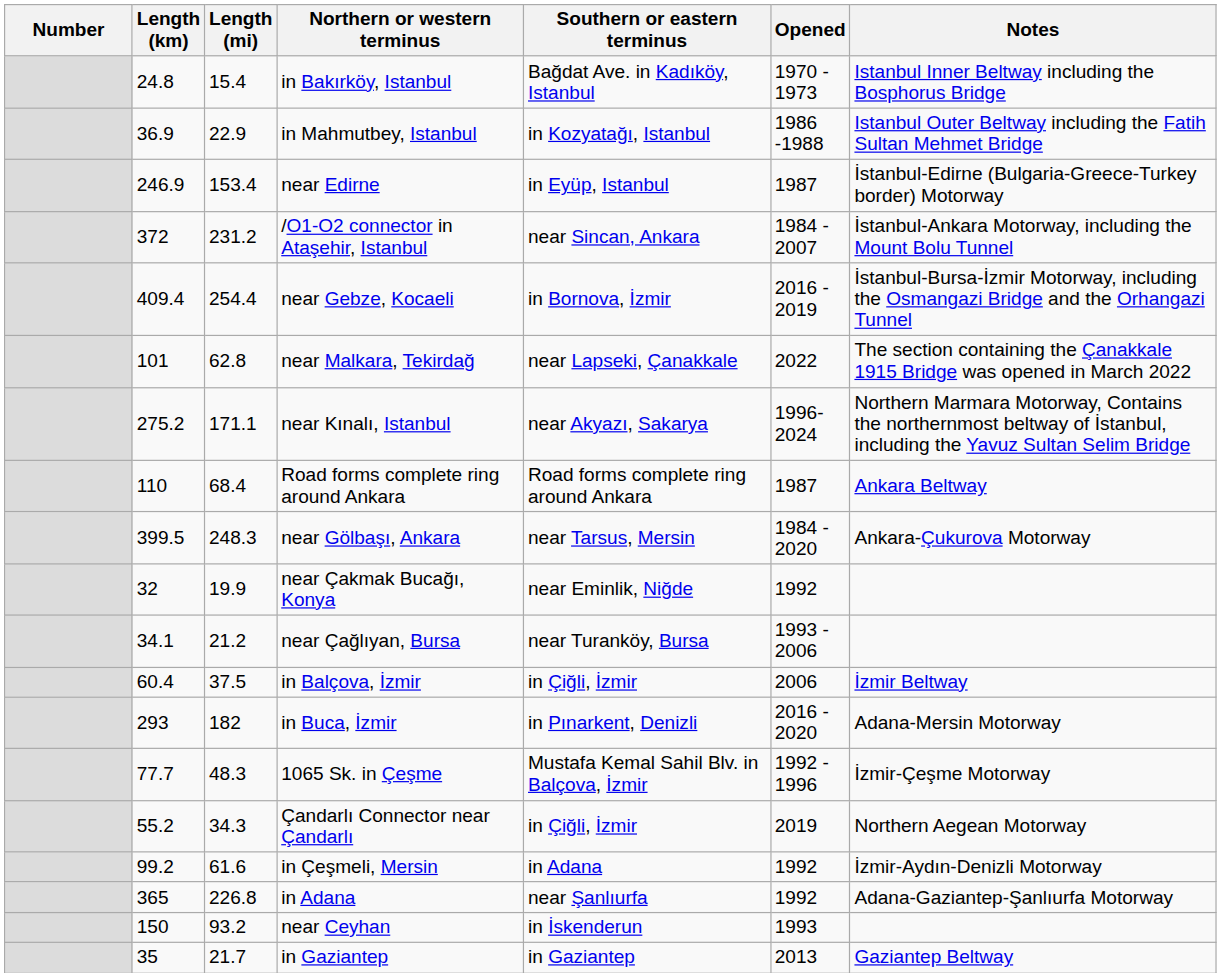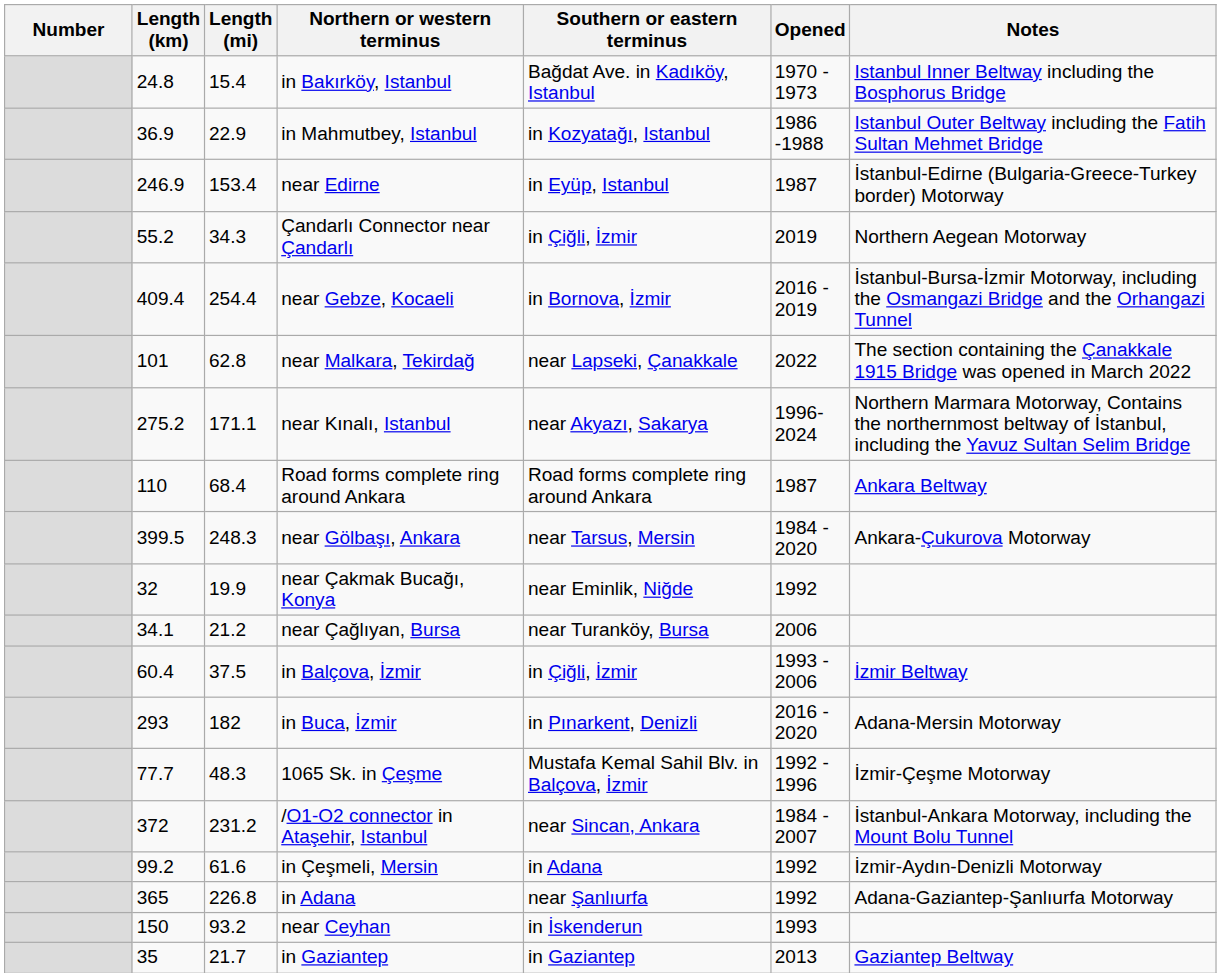 <table class="wikitable">
 <tr>
 <th width=100>Number</th>
 <th width="20">Length (km)</th>
 <th width=20>Length (mi)</th>
 <th width=200>Northern or western terminus</th>
 <th width=200>Southern or eastern terminus</th>
 <th width=40>Opened</th>
 <th width="300">Notes</th>
 </tr>
 <tr>
 <td style='background: #dcdcdc'></td>
 <td>24.8</td>
 <td>15.4</td>
 <td> in <a href='#'>Bakırköy</a>, <a href='#'>Istanbul</a></td>
 <td>Bağdat Ave. in <a href='#'>Kadıköy</a>, <a href='#'>Istanbul</a></td>
 <td>1970 - 1973</td>
 <td><a href='#'>Istanbul Inner Beltway</a> including the <a href='#'>Bosphorus Bridge</a></td>
 </tr>
 <tr>
 <td style='background: #dcdcdc'></td>
 <td>36.9</td>
 <td>22.9</td>
 <td> in Mahmutbey, <a href='#'>Istanbul</a></td>
 <td> in <a href='#'>Kozyatağı</a>, <a href='#'>Istanbul</a></td>
 <td>1986 -1988</td>
 <td><a href='#'>Istanbul Outer Beltway</a> including the <a href='#'>Fatih Sultan Mehmet Bridge</a></td>
 </tr>
 <tr>
 <td style='background: #dcdcdc'></td>
 <td>246.9</td>
 <td>153.4</td>
 <td> near <a href='#'>Edirne</a></td>
 <td> in <a href='#'>Eyüp</a>, <a href='#'>Istanbul</a></td>
 <td>1987</td>
 <td>İstanbul-Edirne (Bulgaria-Greece-Turkey border) Motorway</td>
 </tr>
 <tr>
 <td style='background: #dcdcdc'></td>
-<td>372</td>
-<td>231.2</td>
-<td>/<a href='#'>O1-O2 connector</a> in <a href='#'>Ataşehir</a>, <a href='#'>Istanbul</a></td>
-<td> near <a href='#'>Sincan, Ankara</a></td>
-<td>1984 - 2007</td>
-<td>İstanbul-Ankara Motorway, including the <a href='#'>Mount Bolu Tunnel</a></td>
+<td>55.2</td>
+<td>34.3</td>
+<td>Çandarlı Connector near <a href='#'>Çandarlı</a></td>
+<td> in <a href='#'>Çiğli</a>, <a href='#'>İzmir</a></td>
+<td>2019</td>
+<td>Northern Aegean Motorway</td>
 </tr>
 <tr>
 <td style="background: #dcdcdc"></td>
 <td>409.4</td>
 <td>254.4</td>
 <td> near <a href='#'>Gebze</a>, <a href='#'>Kocaeli</a></td>
 <td> in <a href='#'>Bornova</a>, <a href='#'>İzmir</a></td>
 <td>2016 - 2019</td>
 <td>İstanbul-Bursa-İzmir Motorway, including the <a href='#'>Osmangazi Bridge</a> and the <a href='#'>Orhangazi Tunnel</a></td>
 </tr>
 <tr>
 <td style='background: #dcdcdc'></td>
 <td>101</td>
 <td>62.8</td>
 <td> near <a href='#'>Malkara</a>, <a href='#'>Tekirdağ</a></td>
 <td> near <a href='#'>Lapseki</a>, <a href='#'>Çanakkale</a></td>
 <td>2022</td>
 <td>The section containing the <a href='#'>Çanakkale 1915 Bridge</a> was opened in March 2022</td>
 </tr>
 <tr>
 <td style="background: #dcdcdc"></td>
 <td>275.2</td>
 <td>171.1</td>
 <td> near Kınalı, <a href='#'>Istanbul</a></td>
 <td> near <a href='#'>Akyazı</a>, <a href='#'>Sakarya</a></td>
 <td>1996-2024</td>
 <td>Northern Marmara Motorway, Contains the northernmost beltway of İstanbul, including the <a href='#'>Yavuz Sultan Selim Bridge</a></td>
 </tr>
 <tr>
 <td style='background: #dcdcdc'></td>
 <td>110</td>
 <td>68.4</td>
 <td>Road forms complete ring around Ankara</td>
 <td>Road forms complete ring around Ankara</td>
 <td>1987</td>
 <td><a href='#'>Ankara Beltway</a></td>
 </tr>
 <tr>
 <td style='background: #dcdcdc'></td>
 <td>399.5</td>
 <td>248.3</td>
 <td> near <a href='#'>Gölbaşı</a>, <a href='#'>Ankara</a></td>
 <td> near <a href='#'>Tarsus</a>, <a href='#'>Mersin</a></td>
 <td>1984 - 2020</td>
 <td>Ankara-<a href='#'>Çukurova</a> Motorway</td>
 </tr>
 <tr>
 <td style='background: #dcdcdc'></td>
 <td>32</td>
 <td>19.9</td>
 <td> near Çakmak Bucağı, <a href='#'>Konya</a></td>
 <td> near Eminlik, <a href='#'>Niğde</a></td>
 <td>1992</td>
 <td></td>
 </tr>
 <tr>
 <td style='background: #dcdcdc'></td>
 <td>34.1</td>
 <td>21.2</td>
 <td> near Çağlıyan, <a href='#'>Bursa</a></td>
 <td> near Turanköy, <a href='#'>Bursa</a></td>
-<td>1993 - 2006</td>
+<td>2006</td>
 <td></td>
 </tr>
 <tr>
 <td style='background: #dcdcdc'></td>
 <td>60.4</td>
 <td>37.5</td>
 <td> in <a href='#'>Balçova</a>, <a href='#'>İzmir</a></td>
 <td> in <a href='#'>Çiğli</a>, <a href='#'>İzmir</a></td>
-<td>2006</td>
+<td>1993 - 2006</td>
 <td><a href='#'>İzmir Beltway</a></td>
 </tr>
 <tr>
 <td style='background: #dcdcdc'></td>
 <td>293</td>
 <td>182</td>
 <td> in <a href='#'>Buca</a>, <a href='#'>İzmir</a></td>
 <td> in <a href='#'>Pınarkent</a>, <a href='#'>Denizli</a></td>
 <td>2016 - 2020</td>
 <td>Adana-Mersin Motorway</td>
 </tr>
 <tr>
 <td style='background: #dcdcdc'></td>
 <td>77.7</td>
 <td>48.3</td>
 <td>1065 Sk. in <a href='#'>Çeşme</a></td>
 <td>Mustafa Kemal Sahil Blv. in <a href='#'>Balçova</a>, <a href='#'>İzmir</a></td>
 <td>1992 - 1996</td>
 <td>İzmir-Çeşme Motorway</td>
 </tr>
 <tr>
 <td style='background: #dcdcdc'></td>
-<td>55.2</td>
-<td>34.3</td>
-<td>Çandarlı Connector near <a href='#'>Çandarlı</a></td>
-<td> in <a href='#'>Çiğli</a>, <a href='#'>İzmir</a></td>
-<td>2019</td>
-<td>Northern Aegean Motorway</td>
+<td>372</td>
+<td>231.2</td>
+<td>/<a href='#'>O1-O2 connector</a> in <a href='#'>Ataşehir</a>, <a href='#'>Istanbul</a></td>
+<td> near <a href='#'>Sincan, Ankara</a></td>
+<td>1984 - 2007</td>
+<td>İstanbul-Ankara Motorway, including the <a href='#'>Mount Bolu Tunnel</a></td>
 </tr>
 <tr>
 <td style="background: #dcdcdc"></td>
 <td>99.2</td>
 <td>61.6</td>
 <td> in Çeşmeli, <a href='#'>Mersin</a></td>
 <td> in <a href='#'>Adana</a></td>
 <td>1992</td>
 <td>İzmir-Aydın-Denizli Motorway</td>
 </tr>
 <tr>
 <td style="background: #dcdcdc"></td>
 <td>365</td>
 <td>226.8</td>
 <td> in <a href='#'>Adana</a></td>
 <td> near <a href='#'>Şanlıurfa</a></td>
 <td>1992</td>
 <td>Adana-Gaziantep-Şanlıurfa Motorway</td>
 </tr>
 <tr>
 <td style="background: #dcdcdc"></td>
 <td>150</td>
 <td>93.2</td>
 <td> near <a href='#'>Ceyhan</a></td>
 <td> in <a href='#'>İskenderun</a></td>
 <td>1993</td>
 <td></td>
 </tr>
 <tr>
 <td style="background: #dcdcdc"></td>
 <td>35</td>
 <td>21.7</td>
 <td> in <a href='#'>Gaziantep</a></td>
 <td> in <a href='#'>Gaziantep</a></td>
 <td>2013</td>
 <td><a href='#'>Gaziantep Beltway</a></td>
 </tr>
 </table>
